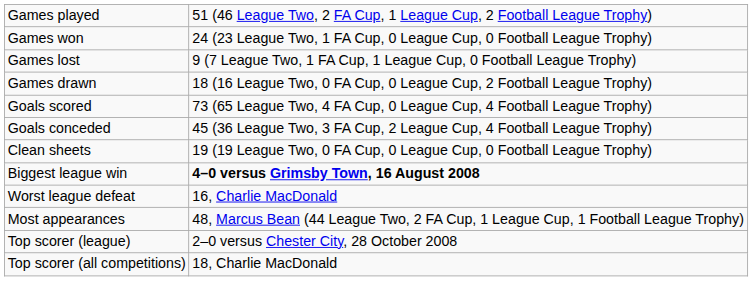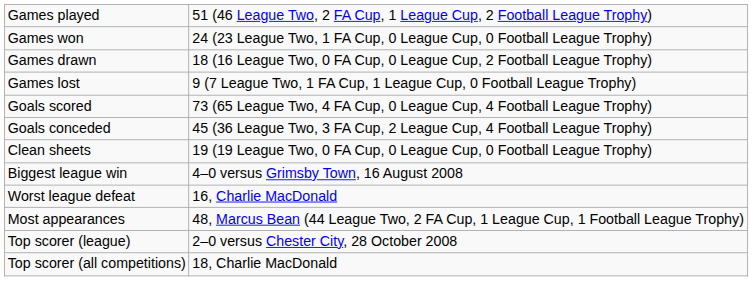 <table class="wikitable">
 <tr>
 <td>Games played</td>
 <td>51 (46 <a href='#'>League Two</a>, 2 <a href='#'>FA Cup</a>, 1 <a href='#'>League Cup</a>, 2 <a href='#'>Football League Trophy</a>)</td>
 </tr>
 <tr>
 <td>Games won</td>
 <td>24 (23 League Two, 1 FA Cup, 0 League Cup, 0 Football League Trophy)</td>
 </tr>
 <tr>
+<td>Games drawn</td>
+<td>18 (16 League Two, 0 FA Cup, 0 League Cup, 2 Football League Trophy)</td>
+</tr>
+<tr>
 <td>Games lost</td>
 <td>9 (7 League Two, 1 FA Cup, 1 League Cup, 0 Football League Trophy)</td>
-</tr>
-<tr>
-<td>Games drawn</td>
-<td>18 (16 League Two, 0 FA Cup, 0 League Cup, 2 Football League Trophy)</td>
 </tr>
 <tr>
 <td>Goals scored</td>
 <td>73 (65 League Two, 4 FA Cup, 0 League Cup, 4 Football League Trophy)</td>
 </tr>
 <tr>
 <td>Goals conceded</td>
 <td>45 (36 League Two, 3 FA Cup, 2 League Cup, 4 Football League Trophy)</td>
 </tr>
 <tr>
 <td>Clean sheets</td>
 <td>19 (19 League Two, 0 FA Cup, 0 League Cup, 0 Football League Trophy)</td>
 </tr>
 <tr>
 <td>Biggest league win</td>
-<td><strong>4–0 versus <a href='#'>Grimsby Town</a>, 16 August 2008</strong></td>
+<td>4–0 versus <a href='#'>Grimsby Town</a>, 16 August 2008</td>
 </tr>
 <tr>
 <td>Worst league defeat</td>
 <td>16, <a href='#'>Charlie MacDonald</a></td>
 </tr>
 <tr>
 <td>Most appearances</td>
 <td>48, <a href='#'>Marcus Bean</a> (44 League Two, 2 FA Cup, 1 League Cup, 1 Football League Trophy)</td>
 </tr>
 <tr>
 <td>Top scorer (league)</td>
 <td>2–0 versus <a href='#'>Chester City</a>, 28 October 2008</td>
 </tr>
 <tr>
 <td>Top scorer (all competitions)</td>
 <td>18, Charlie MacDonald</td>
 </tr>
 </table>
